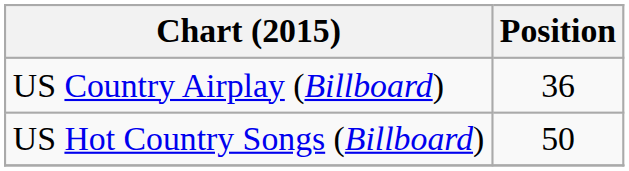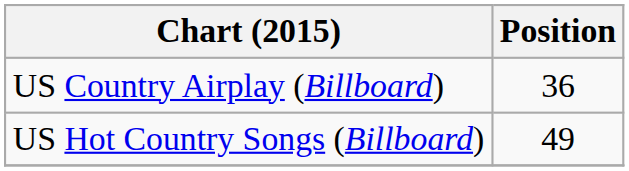 <table class="wikitable">
 <tr>
 <th scope="col">Chart (2015)</th>
 <th scope="col">Position</th>
 </tr>
 <tr>
 <td>US <a href='#'>Country Airplay</a> (<em><a href='#'>Billboard</a></em>)</td>
 <td align="center">36</td>
 </tr>
 <tr>
 <td>US <a href='#'>Hot Country Songs</a> (<em><a href='#'>Billboard</a></em>)</td>
-<td align="center">50</td>
+<td align="center">49</td>
 </tr>
 <tr>
 </tr>
 </table>
